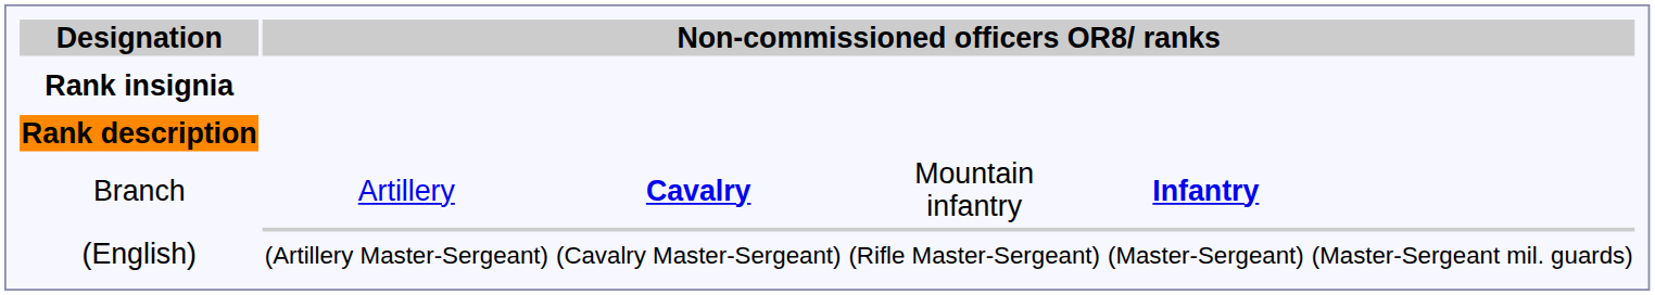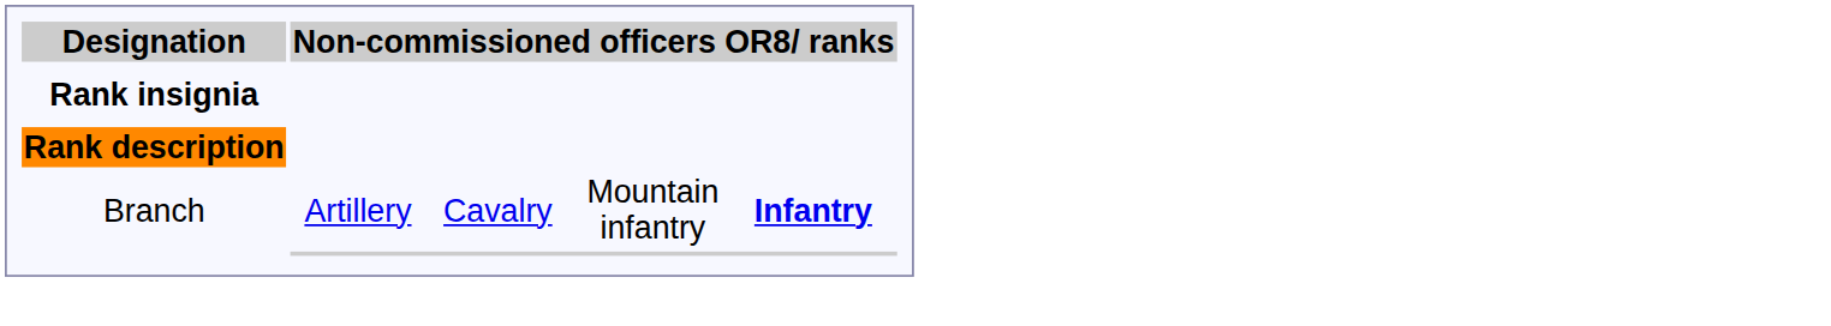 <table style="border:1px solid #8888aa; background-color:#f7f8ff; padding:5px; font-size:95%; margin: 0px 12px 12px 0px;">
 <tr bgcolor="#CCCCCC">
 <th>Designation</th>
 <th colspan=5><strong>Non-commissioned officers OR8/</strong>  <strong>ranks</strong></th>
 </tr>
 <tr align="center">
 <th></th>
 <th rowspan=3></th>
 <th rowspan=3></th>
 <th rowspan=3></th>
 <th rowspan=3></th>
 <th rowspan=3></th>
 </tr>
 <tr align="center">
 <th rowspan=1>Rank insignia</th>
 </tr>
 <tr align="center">
 <th></th>
 </tr>
 <tr align="center">
 <th style="background:#ff8800; color:black;">Rank description</th>
 <td colspan=1></td>
 <td colspan=1></td>
 <td colspan=1></td>
 <td colspan=2></td>
 </tr>
 <tr align="center">
 <td>Branch</td>
 <td><a href='#'>Artillery</a></td>
-<td><strong><a href='#'>Cavalry</a></strong></td>
+<td><a href='#'>Cavalry</a></td>
 <td>Mountain<br>infantry</td>
 <td><strong><a href='#'>Infantry</a></strong></td>
 <td></td>
 </tr>
 <tr align="center">
 <td></td>
 <td colspan=5 bgcolor="#CCCCCC"></td>
 </tr>
 <tr align="center">
-<td>(English)</td>
-<td><small>(Artillery Master-Sergeant)</small></td>
-<td><small>(Cavalry Master-Sergeant)</small></td>
-<td><small>(Rifle Master-Sergeant)</small></td>
-<td><small>(Master-Sergeant)</small></td>
-<td><small>(Master-Sergeant mil. guards)</small></td>
-</tr>
-<tr align="center">
 </tr>
 </table>
